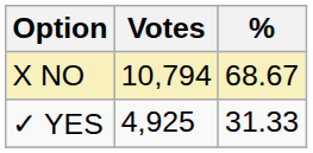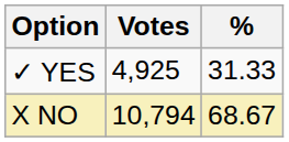 <table class="wikitable">
 <tr>
 <th>Option</th>
 <th>Votes</th>
 <th>%</th>
 </tr>
 <tr>
+<td>✓ YES</td>
+<td>4,925</td>
+<td>31.33</td>
+</tr>
+<tr>
 <td style=background:#f8f1bd>X NO</td>
 <td style=background:#f8f1bd>10,794</td>
 <td style=background:#f8f1bd>68.67</td>
 </tr>
-<tr>
-<td>✓ YES</td>
-<td>4,925</td>
-<td>31.33</td>
-</tr>
 </table>
